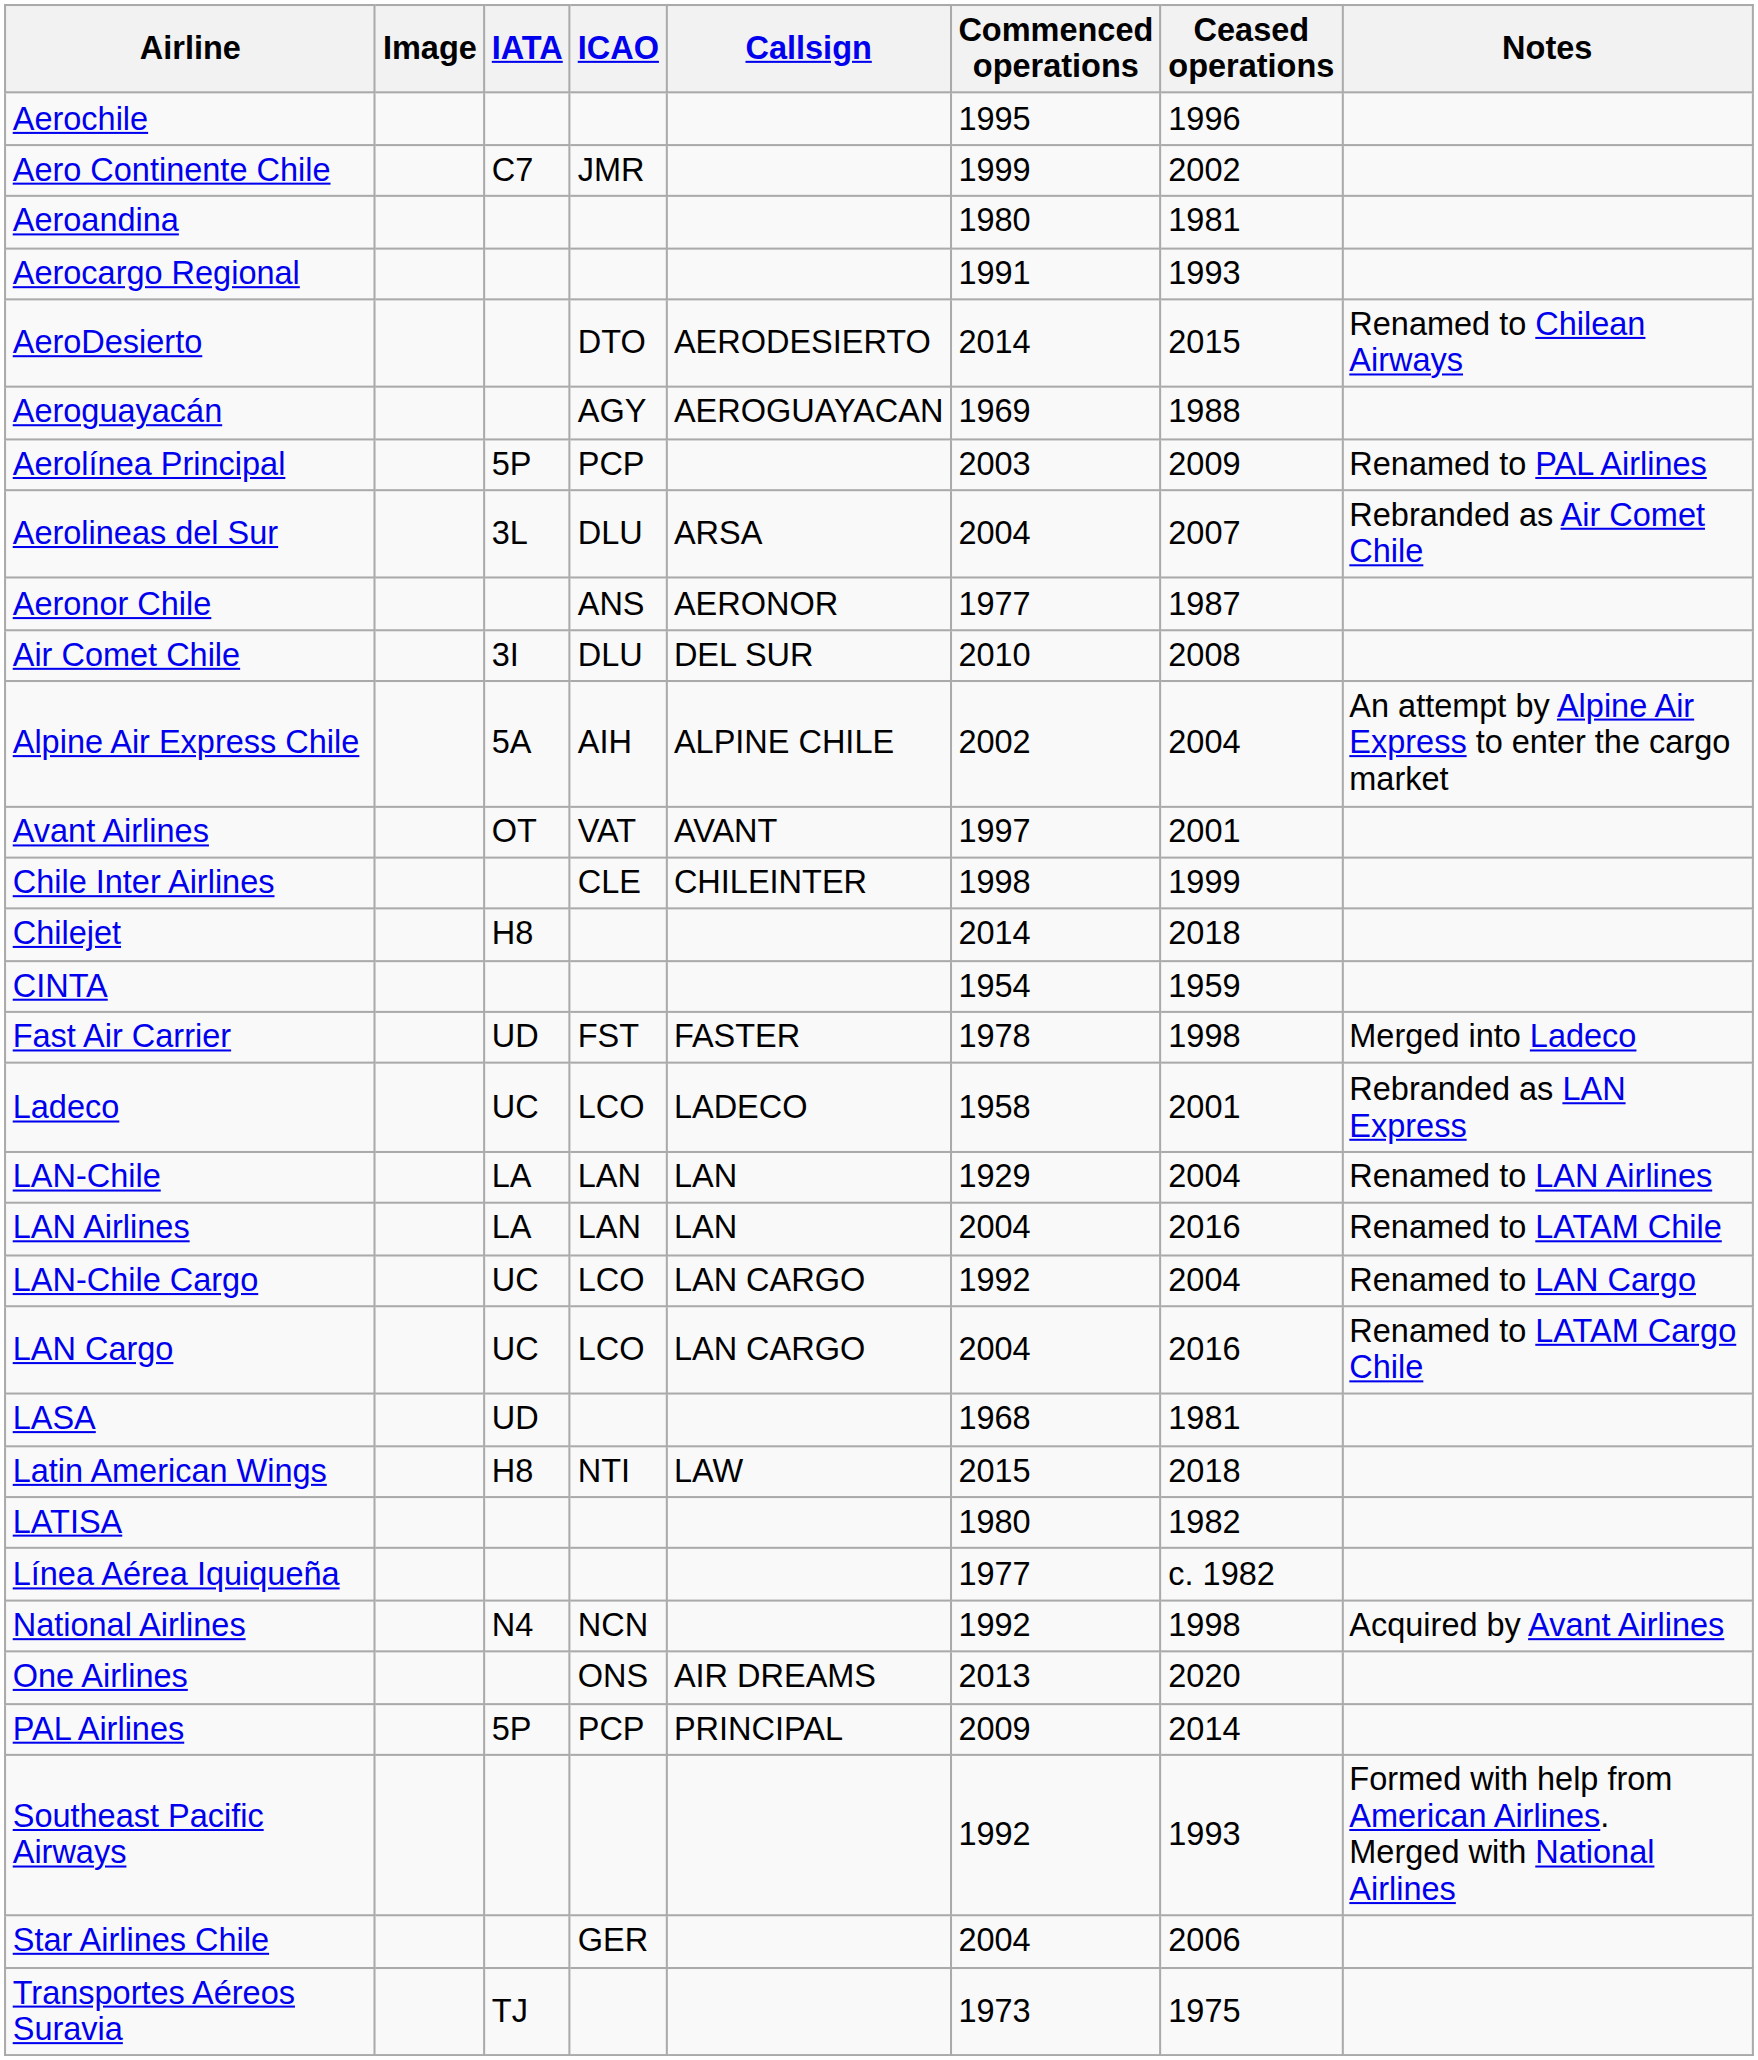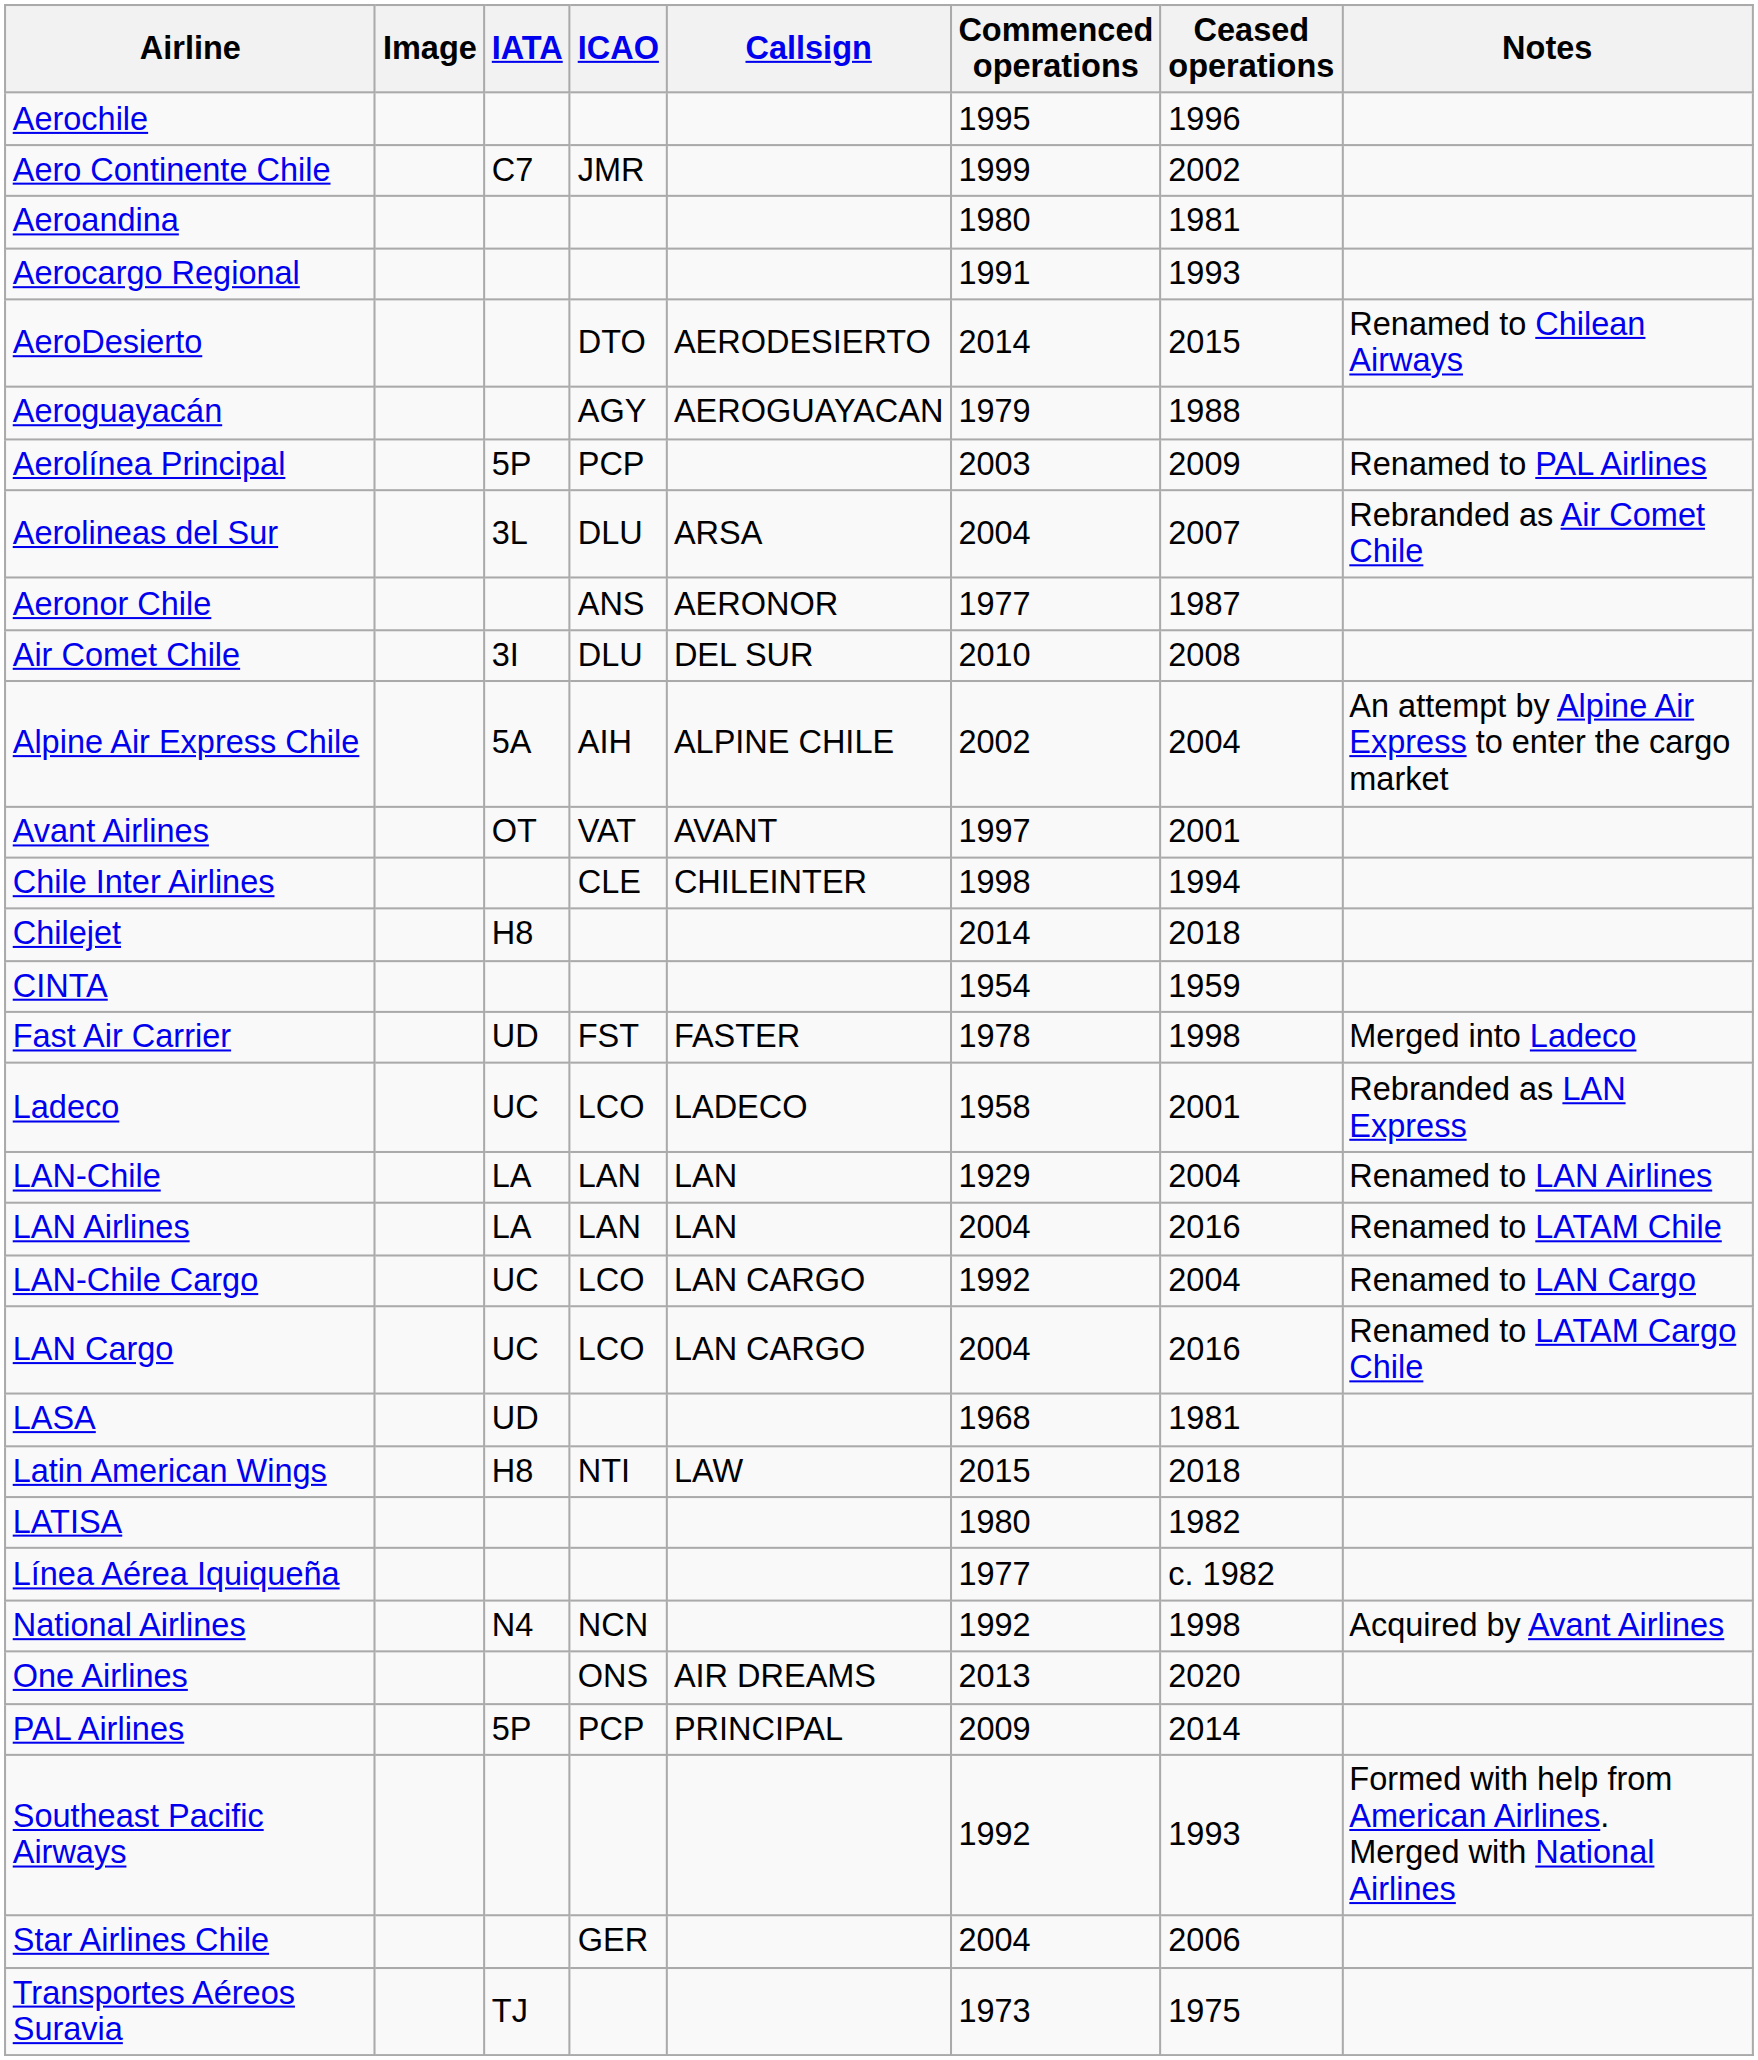 <table class="wikitable sortable" style="border-collapse:collapse; margin:auto;" border="1" cellpadding="3">
 <tr valign="middle">
 <th style="width:175px;">Airline</th>
 <th>Image</th>
 <th><a href='#'>IATA</a></th>
 <th><a href='#'>ICAO</a></th>
 <th><a href='#'>Callsign</a></th>
 <th>Commenced<br>operations</th>
 <th>Ceased<br>operations</th>
 <th style="width:195px;">Notes</th>
 </tr>
 <tr>
 <td><a href='#'>Aerochile</a></td>
 <td></td>
 <td></td>
 <td></td>
 <td></td>
 <td>1995</td>
 <td>1996</td>
 <td></td>
 </tr>
 <tr>
 <td><a href='#'>Aero Continente Chile</a></td>
 <td></td>
 <td>C7</td>
 <td>JMR</td>
 <td></td>
 <td>1999</td>
 <td>2002</td>
 <td></td>
 </tr>
 <tr>
 <td><a href='#'>Aeroandina</a></td>
 <td></td>
 <td></td>
 <td></td>
 <td></td>
 <td>1980</td>
 <td>1981</td>
 <td></td>
 </tr>
 <tr>
 <td><a href='#'>Aerocargo Regional</a></td>
 <td></td>
 <td></td>
 <td></td>
 <td></td>
 <td>1991</td>
 <td>1993</td>
 <td></td>
 </tr>
 <tr>
 <td><a href='#'>AeroDesierto</a></td>
 <td></td>
 <td></td>
 <td>DTO</td>
 <td>AERODESIERTO</td>
 <td>2014</td>
 <td>2015</td>
 <td>Renamed to <a href='#'>Chilean Airways</a></td>
 </tr>
 <tr>
 <td><a href='#'>Aeroguayacán</a></td>
 <td></td>
 <td></td>
 <td>AGY</td>
 <td>AEROGUAYACAN</td>
-<td>1969</td>
+<td>1979</td>
 <td>1988</td>
 <td></td>
 </tr>
 <tr>
 <td><a href='#'>Aerolínea Principal</a></td>
 <td></td>
 <td>5P</td>
 <td>PCP</td>
 <td></td>
 <td>2003</td>
 <td>2009</td>
 <td>Renamed to <a href='#'>PAL Airlines</a></td>
 </tr>
 <tr>
 <td><a href='#'>Aerolineas del Sur</a></td>
 <td></td>
 <td>3L</td>
 <td>DLU</td>
 <td>ARSA</td>
 <td>2004</td>
 <td>2007</td>
 <td>Rebranded as <a href='#'>Air Comet Chile</a></td>
 </tr>
 <tr>
 <td><a href='#'>Aeronor Chile</a></td>
 <td></td>
 <td></td>
 <td>ANS</td>
 <td>AERONOR</td>
 <td>1977</td>
 <td>1987</td>
 <td></td>
 </tr>
 <tr>
 <td><a href='#'>Air Comet Chile</a></td>
 <td></td>
 <td>3I</td>
 <td>DLU</td>
 <td>DEL SUR</td>
 <td>2010</td>
 <td>2008</td>
 <td></td>
 </tr>
 <tr>
 <td><a href='#'>Alpine Air Express Chile</a></td>
 <td></td>
 <td>5A</td>
 <td>AIH</td>
 <td>ALPINE CHILE</td>
 <td>2002</td>
 <td>2004</td>
 <td>An attempt by <a href='#'>Alpine Air Express</a> to enter the cargo market</td>
 </tr>
 <tr>
 <td><a href='#'>Avant Airlines</a></td>
 <td></td>
 <td>OT</td>
 <td>VAT</td>
 <td>AVANT</td>
 <td>1997</td>
 <td>2001</td>
 <td></td>
 </tr>
 <tr>
 <td><a href='#'>Chile Inter Airlines</a></td>
 <td></td>
 <td></td>
 <td>CLE</td>
 <td>CHILEINTER</td>
 <td>1998</td>
-<td>1999</td>
+<td>1994</td>
 <td></td>
 </tr>
 <tr>
 <td><a href='#'>Chilejet</a></td>
 <td></td>
 <td>H8</td>
 <td></td>
 <td></td>
 <td>2014</td>
 <td>2018</td>
 <td></td>
 </tr>
 <tr>
 <td><a href='#'>CINTA</a></td>
 <td></td>
 <td></td>
 <td></td>
 <td></td>
 <td>1954</td>
 <td>1959</td>
 <td></td>
 </tr>
 <tr>
 <td><a href='#'>Fast Air Carrier</a></td>
 <td></td>
 <td>UD</td>
 <td>FST</td>
 <td>FASTER</td>
 <td>1978</td>
 <td>1998</td>
 <td>Merged into <a href='#'>Ladeco</a></td>
 </tr>
 <tr>
 <td><a href='#'>Ladeco</a></td>
 <td></td>
 <td>UC</td>
 <td>LCO</td>
 <td>LADECO</td>
 <td>1958</td>
 <td>2001</td>
 <td>Rebranded as <a href='#'>LAN Express</a></td>
 </tr>
 <tr>
 <td><a href='#'>LAN-Chile</a></td>
 <td></td>
 <td>LA</td>
 <td>LAN</td>
 <td>LAN</td>
 <td>1929</td>
 <td>2004</td>
 <td>Renamed to <a href='#'>LAN Airlines</a></td>
 </tr>
 <tr>
 <td><a href='#'>LAN Airlines</a></td>
 <td></td>
 <td>LA</td>
 <td>LAN</td>
 <td>LAN</td>
 <td>2004</td>
 <td>2016</td>
 <td>Renamed to <a href='#'>LATAM Chile</a></td>
 </tr>
 <tr>
 <td><a href='#'>LAN-Chile Cargo</a></td>
 <td></td>
 <td>UC</td>
 <td>LCO</td>
 <td>LAN CARGO</td>
 <td>1992</td>
 <td>2004</td>
 <td>Renamed to <a href='#'>LAN Cargo</a></td>
 </tr>
 <tr>
 <td><a href='#'>LAN Cargo</a></td>
 <td></td>
 <td>UC</td>
 <td>LCO</td>
 <td>LAN CARGO</td>
 <td>2004</td>
 <td>2016</td>
 <td>Renamed to <a href='#'>LATAM Cargo Chile</a></td>
 </tr>
 <tr>
 <td><a href='#'>LASA</a></td>
 <td></td>
 <td>UD</td>
 <td></td>
 <td></td>
 <td>1968</td>
 <td>1981</td>
 <td></td>
 </tr>
 <tr>
 <td><a href='#'>Latin American Wings</a></td>
 <td></td>
 <td>H8</td>
 <td>NTI</td>
 <td>LAW</td>
 <td>2015</td>
 <td>2018</td>
 <td></td>
 </tr>
 <tr>
 <td><a href='#'>LATISA</a></td>
 <td></td>
 <td></td>
 <td></td>
 <td></td>
 <td>1980</td>
 <td>1982</td>
 <td></td>
 </tr>
 <tr>
 <td><a href='#'>Línea Aérea Iquiqueña</a></td>
 <td></td>
 <td></td>
 <td></td>
 <td></td>
 <td>1977</td>
 <td>c. 1982</td>
 <td></td>
 </tr>
 <tr>
 <td><a href='#'>National Airlines</a></td>
 <td></td>
 <td>N4</td>
 <td>NCN</td>
 <td></td>
 <td>1992</td>
 <td>1998</td>
 <td>Acquired by <a href='#'>Avant Airlines</a></td>
 </tr>
 <tr>
 <td><a href='#'>One Airlines</a></td>
 <td></td>
 <td></td>
 <td>ONS</td>
 <td>AIR DREAMS</td>
 <td>2013</td>
 <td>2020</td>
 <td></td>
 </tr>
 <tr>
 <td><a href='#'>PAL Airlines</a></td>
 <td></td>
 <td>5P</td>
 <td>PCP</td>
 <td>PRINCIPAL</td>
 <td>2009</td>
 <td>2014</td>
 <td></td>
 </tr>
 <tr>
 <td><a href='#'>Southeast Pacific Airways</a></td>
 <td></td>
 <td></td>
 <td></td>
 <td></td>
 <td>1992</td>
 <td>1993</td>
 <td>Formed with help from <a href='#'>American Airlines</a>. <br> Merged with <a href='#'>National Airlines</a></td>
 </tr>
 <tr>
 <td><a href='#'>Star Airlines Chile</a></td>
 <td></td>
 <td></td>
 <td>GER</td>
 <td></td>
 <td>2004</td>
 <td>2006</td>
 <td></td>
 </tr>
 <tr>
 <td><a href='#'>Transportes Aéreos Suravia</a></td>
 <td></td>
 <td>TJ</td>
 <td></td>
 <td></td>
 <td>1973</td>
 <td>1975</td>
 <td></td>
 </tr>
 <tr>
 </tr>
 </table>
